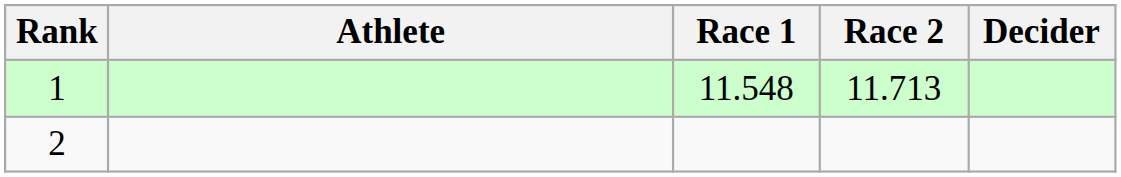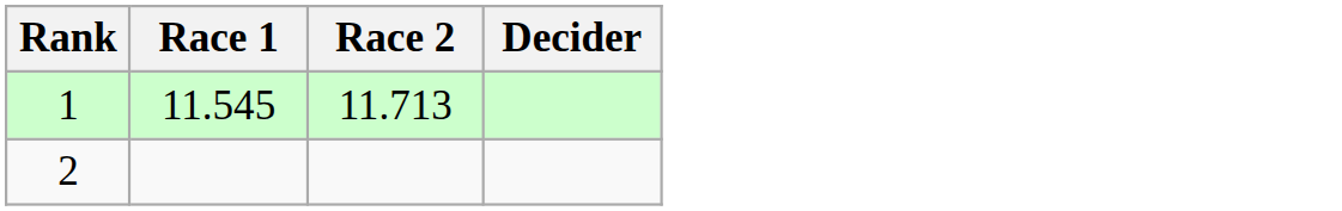 <table class=wikitable style="text-align:center">
 <tr>
 <th width=40>Rank</th>
-<th width=250>Athlete</th>
 <th width=60>Race 1</th>
 <th width=60>Race 2</th>
 <th width=60>Decider</th>
 </tr>
 <tr bgcolor=ccffcc>
 <td>1</td>
-<td align=left></td>
-<td>11.548</td>
+<td>11.545</td>
 <td>11.713</td>
 <td></td>
 </tr>
 <tr>
 <td>2</td>
-<td align=left></td>
 <td></td>
 <td></td>
 <td></td>
 </tr>
 </table>
